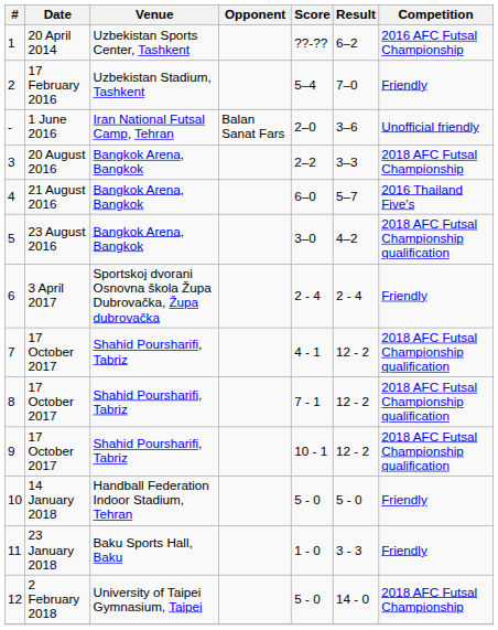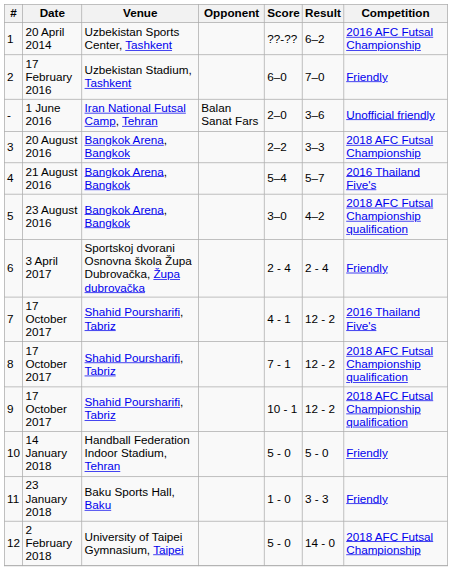 <table class="wikitable sortable">
 <tr>
 <th>#</th>
 <th>Date</th>
 <th>Venue</th>
 <th>Opponent</th>
 <th>Score</th>
 <th>Result</th>
 <th>Competition</th>
 </tr>
 <tr>
 <td>1</td>
 <td>20 April 2014</td>
 <td> Uzbekistan Sports Center, <a href='#'>Tashkent</a></td>
 <td></td>
 <td>??-??</td>
 <td>6–2</td>
 <td><a href='#'>2016 AFC Futsal Championship</a></td>
 </tr>
 <tr>
 <td>2</td>
 <td>17 February 2016</td>
 <td> Uzbekistan Stadium, <a href='#'>Tashkent</a></td>
 <td></td>
-<td>5–4</td>
+<td>6–0</td>
 <td>7–0</td>
 <td><a href='#'>Friendly</a></td>
 </tr>
 <tr>
 <td>-</td>
 <td>1 June 2016</td>
 <td> <a href='#'>Iran National Futsal Camp</a>, <a href='#'>Tehran</a></td>
 <td>Balan Sanat Fars</td>
 <td>2–0</td>
 <td>3–6</td>
 <td><a href='#'>Unofficial friendly</a></td>
 </tr>
 <tr>
 <td>3</td>
 <td>20 August 2016</td>
 <td> <a href='#'>Bangkok Arena</a>, <a href='#'>Bangkok</a></td>
 <td></td>
 <td>2–2</td>
 <td>3–3</td>
 <td><a href='#'>2018 AFC Futsal Championship</a></td>
 </tr>
 <tr>
 <td>4</td>
 <td>21 August 2016</td>
 <td> <a href='#'>Bangkok Arena</a>, <a href='#'>Bangkok</a></td>
 <td></td>
-<td>6–0</td>
+<td>5–4</td>
 <td>5–7</td>
 <td><a href='#'>2016 Thailand Five's</a></td>
 </tr>
 <tr>
 <td>5</td>
 <td>23 August 2016</td>
 <td> <a href='#'>Bangkok Arena</a>, <a href='#'>Bangkok</a></td>
 <td></td>
 <td>3–0</td>
 <td>4–2</td>
 <td><a href='#'>2018 AFC Futsal Championship qualification</a></td>
 </tr>
 <tr>
 <td>6</td>
 <td>3 April 2017</td>
 <td> Sportskoj dvorani Osnovna škola Župa Dubrovačka, <a href='#'>Župa dubrovačka</a></td>
 <td></td>
 <td>2 - 4</td>
 <td>2 - 4</td>
 <td><a href='#'>Friendly</a></td>
 </tr>
 <tr>
 <td>7</td>
 <td>17 October 2017</td>
 <td> <a href='#'>Shahid Poursharifi</a>, <a href='#'>Tabriz</a></td>
 <td></td>
 <td>4 - 1</td>
 <td>12 - 2</td>
-<td><a href='#'>2018 AFC Futsal Championship qualification</a></td>
+<td><a href='#'>2016 Thailand Five's</a></td>
 </tr>
 <tr>
 <td>8</td>
 <td>17 October 2017</td>
 <td> <a href='#'>Shahid Poursharifi</a>, <a href='#'>Tabriz</a></td>
 <td></td>
 <td>7 - 1</td>
 <td>12 - 2</td>
 <td><a href='#'>2018 AFC Futsal Championship qualification</a></td>
 </tr>
 <tr>
 <td>9</td>
 <td>17 October 2017</td>
 <td> <a href='#'>Shahid Poursharifi</a>, <a href='#'>Tabriz</a></td>
 <td></td>
 <td>10 - 1</td>
 <td>12 - 2</td>
 <td><a href='#'>2018 AFC Futsal Championship qualification</a></td>
 </tr>
 <tr>
 <td>10</td>
 <td>14 January 2018</td>
 <td> Handball Federation Indoor Stadium, <a href='#'>Tehran</a></td>
 <td></td>
 <td>5 - 0</td>
 <td>5 - 0</td>
 <td><a href='#'>Friendly</a></td>
 </tr>
 <tr>
 <td>11</td>
 <td>23 January 2018</td>
 <td> Baku Sports Hall, <a href='#'>Baku</a></td>
 <td></td>
 <td>1 - 0</td>
 <td>3 - 3</td>
 <td><a href='#'>Friendly</a></td>
 </tr>
 <tr>
 <td>12</td>
 <td>2 February 2018</td>
 <td> University of Taipei Gymnasium, <a href='#'>Taipei</a></td>
 <td></td>
 <td>5 - 0</td>
 <td>14 - 0</td>
 <td><a href='#'>2018 AFC Futsal Championship</a></td>
 </tr>
 <tr>
 </tr>
 </table>
